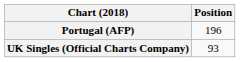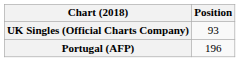 <table class="wikitable plainrowheaders" style="text-align:center">
 <tr>
 <th scope="col">Chart (2018)</th>
 <th scope="col">Position</th>
 </tr>
 <tr>
+<th scope="row">UK Singles (Official Charts Company)</th>
+<td>93</td>
+</tr>
+<tr>
 <th scope="row">Portugal (AFP)</th>
 <td>196</td>
 </tr>
-<tr>
-<th scope="row">UK Singles (Official Charts Company)</th>
-<td>93</td>
-</tr>
 </table>
